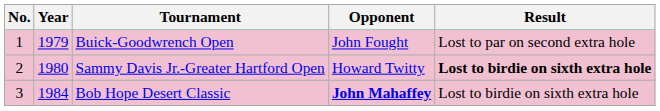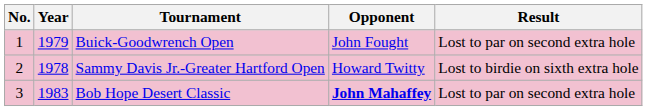 <table class="wikitable" style="font-size:95%;">
 <tr>
 <th>No.</th>
 <th>Year</th>
 <th>Tournament</th>
 <th>Opponent</th>
 <th>Result</th>
 </tr>
 <tr style="background:#F2C1D1;">
 <td align=center>1</td>
 <td><a href='#'>1979</a></td>
 <td><a href='#'>Buick-Goodwrench Open</a></td>
 <td> <a href='#'>John Fought</a></td>
 <td>Lost to par on second extra hole</td>
 </tr>
 <tr style="background:#F2C1D1;">
 <td align=center>2</td>
-<td><a href='#'>1980</a></td>
+<td><a href='#'>1978</a></td>
 <td><a href='#'>Sammy Davis Jr.-Greater Hartford Open</a></td>
 <td> <a href='#'>Howard Twitty</a></td>
-<td><strong>Lost to birdie on sixth extra hole</strong></td>
+<td>Lost to birdie on sixth extra hole</td>
 </tr>
 <tr style="background:#F2C1D1;">
 <td align=center>3</td>
-<td><a href='#'>1984</a></td>
+<td><a href='#'>1983</a></td>
 <td><a href='#'>Bob Hope Desert Classic</a></td>
 <td><strong> <a href='#'>John Mahaffey</a></strong></td>
-<td>Lost to birdie on sixth extra hole</td>
+<td>Lost to par on second extra hole</td>
 </tr>
 </table>
